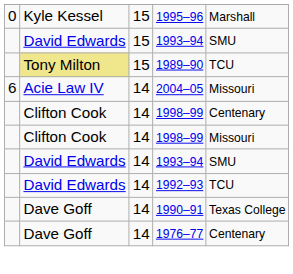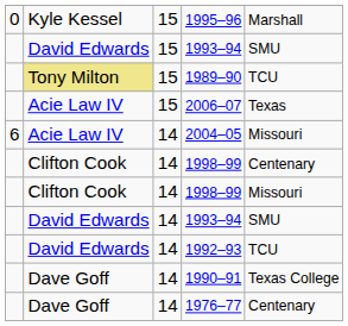 <table class="wikitable">
 <tr>
 </tr>
 <tr>
 <td>0</td>
 <td>Kyle Kessel</td>
 <td>15</td>
 <td style="font-size:80%;"><a href='#'>1995–96</a></td>
 <td style="font-size:80%;">Marshall</td>
 </tr>
 <tr>
 <td></td>
 <td><a href='#'>David Edwards</a></td>
 <td>15</td>
 <td style="font-size:80%;"><a href='#'>1993–94</a></td>
 <td style="font-size:80%;">SMU</td>
 </tr>
 <tr>
 <td></td>
 <td style="background: khaki;">Tony Milton</td>
 <td>15</td>
 <td style="font-size:80%;"><a href='#'>1989–90</a></td>
 <td style="font-size:80%;">TCU</td>
+</tr>
+<tr>
+<td></td>
+<td><a href='#'>Acie Law IV</a></td>
+<td>15</td>
+<td style="font-size:80%;"><a href='#'>2006–07</a></td>
+<td style="font-size:80%;">Texas</td>
 </tr>
 <tr>
 <td>6</td>
 <td><a href='#'>Acie Law IV</a></td>
 <td>14</td>
 <td style="font-size:80%;"><a href='#'>2004–05</a></td>
 <td style="font-size:80%;">Missouri</td>
 </tr>
 <tr>
 <td></td>
 <td>Clifton Cook</td>
 <td>14</td>
 <td style="font-size:80%;"><a href='#'>1998–99</a></td>
 <td style="font-size:80%;">Centenary</td>
 </tr>
 <tr>
 <td></td>
 <td>Clifton Cook</td>
 <td>14</td>
 <td style="font-size:80%;"><a href='#'>1998–99</a></td>
 <td style="font-size:80%;">Missouri</td>
 </tr>
 <tr>
 <td></td>
 <td><a href='#'>David Edwards</a></td>
 <td>14</td>
 <td style="font-size:80%;"><a href='#'>1993–94</a></td>
 <td style="font-size:80%;">SMU</td>
 </tr>
 <tr>
 <td></td>
 <td><a href='#'>David Edwards</a></td>
 <td>14</td>
 <td style="font-size:80%;"><a href='#'>1992–93</a></td>
 <td style="font-size:80%;">TCU</td>
 </tr>
 <tr>
 <td></td>
 <td>Dave Goff</td>
 <td>14</td>
 <td style="font-size:80%;"><a href='#'>1990–91</a></td>
 <td style="font-size:80%;">Texas College</td>
 </tr>
 <tr>
 <td></td>
 <td>Dave Goff</td>
 <td>14</td>
 <td style="font-size:80%;"><a href='#'>1976–77</a></td>
 <td style="font-size:80%;">Centenary</td>
 </tr>
 </table>
